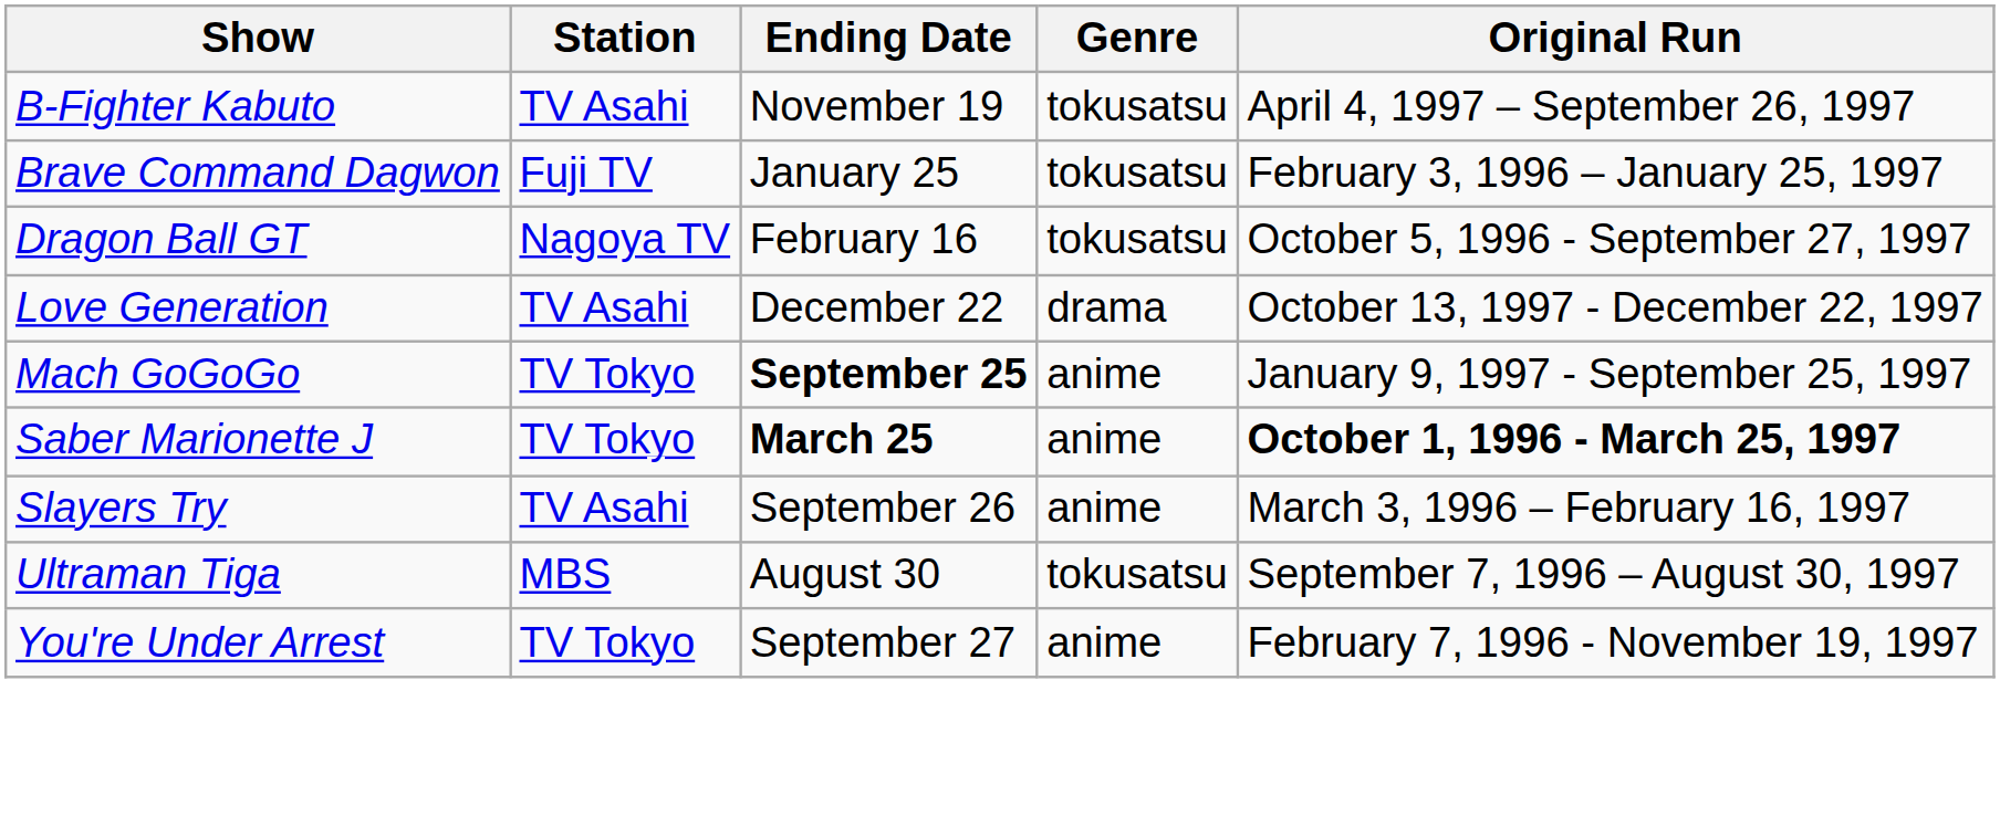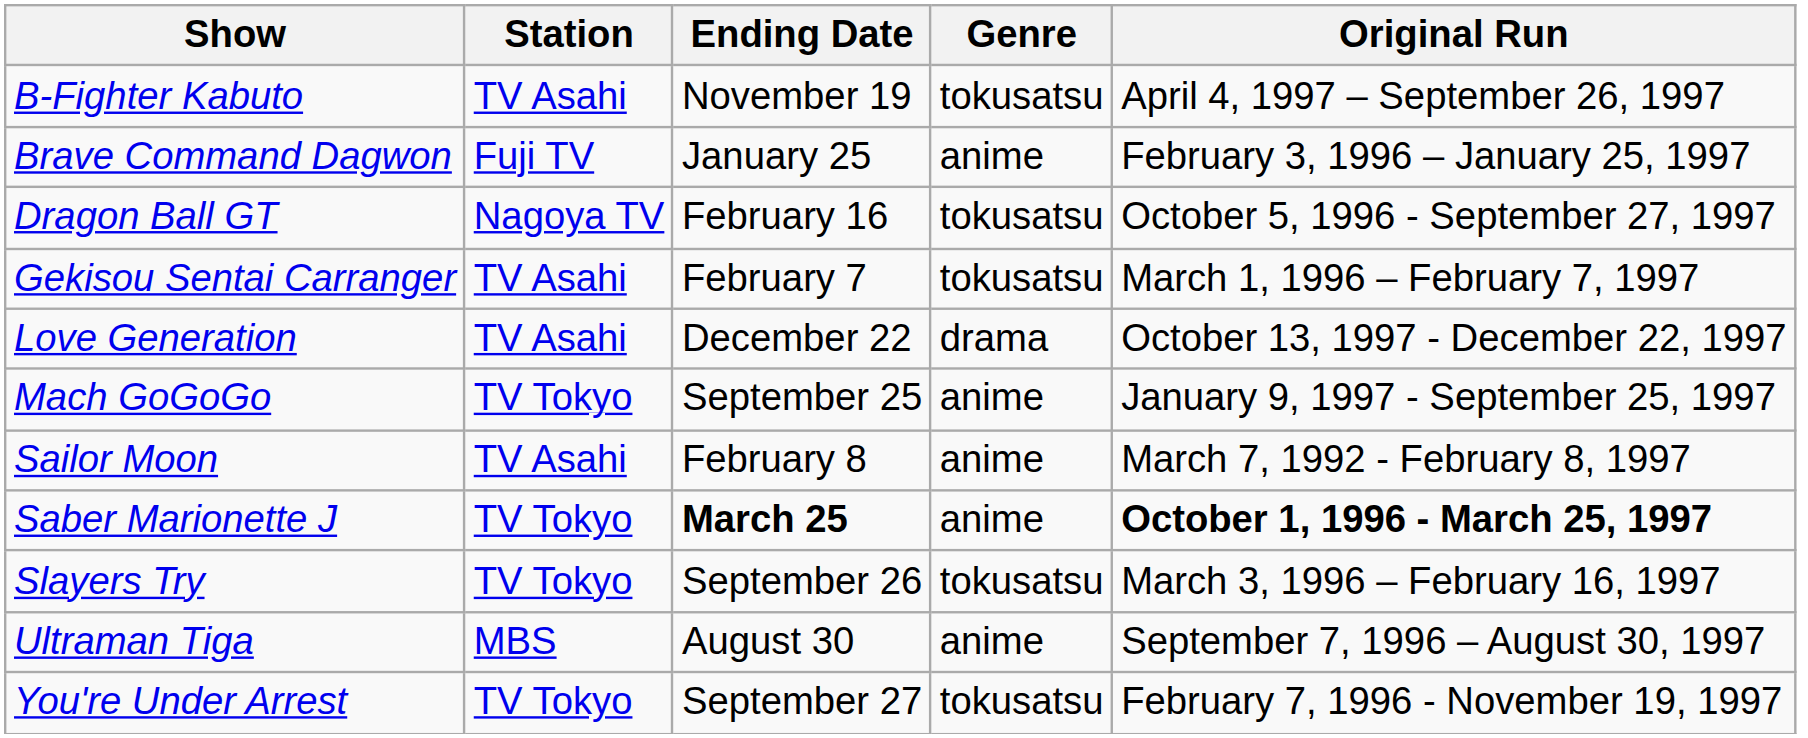 <table class="wikitable sortable">
 <tr>
 <th>Show</th>
 <th>Station</th>
 <th>Ending Date</th>
 <th>Genre</th>
 <th>Original Run</th>
 </tr>
 <tr>
 <td><em><a href='#'>B-Fighter Kabuto</a></em></td>
 <td><a href='#'>TV Asahi</a></td>
 <td>November 19</td>
 <td>tokusatsu</td>
 <td>April 4, 1997 – September 26, 1997</td>
 </tr>
 <tr>
 <td><em><a href='#'>Brave Command Dagwon</a></em></td>
 <td><a href='#'>Fuji TV</a></td>
 <td>January 25</td>
-<td>tokusatsu</td>
+<td>anime</td>
 <td>February 3, 1996 – January 25, 1997</td>
 </tr>
 <tr>
 <td><em><a href='#'>Dragon Ball GT</a></em></td>
 <td><a href='#'>Nagoya TV</a></td>
 <td>February 16</td>
 <td>tokusatsu</td>
 <td>October 5, 1996 - September 27, 1997</td>
+</tr>
+<tr>
+<td><em><a href='#'>Gekisou Sentai Carranger</a></em></td>
+<td><a href='#'>TV Asahi</a></td>
+<td>February 7</td>
+<td>tokusatsu</td>
+<td>March 1, 1996 – February 7, 1997</td>
 </tr>
 <tr>
 <td><em><a href='#'>Love Generation</a></em></td>
 <td><a href='#'>TV Asahi</a></td>
 <td>December 22</td>
 <td>drama</td>
 <td>October 13, 1997 - December 22, 1997</td>
 </tr>
 <tr>
 <td><em><a href='#'>Mach GoGoGo</a></em></td>
 <td><a href='#'>TV Tokyo</a></td>
-<td><strong>September 25</strong></td>
+<td>September 25</td>
 <td>anime</td>
 <td>January 9, 1997 - September 25, 1997</td>
+</tr>
+<tr>
+<td><em><a href='#'>Sailor Moon</a></em></td>
+<td><a href='#'>TV Asahi</a></td>
+<td>February 8</td>
+<td>anime</td>
+<td>March 7, 1992 - February 8, 1997</td>
 </tr>
 <tr>
 <td><em><a href='#'>Saber Marionette J</a></em></td>
 <td><a href='#'>TV Tokyo</a></td>
 <td><strong>March 25</strong></td>
 <td>anime</td>
 <td><strong>October 1, 1996 - March 25, 1997</strong></td>
 </tr>
 <tr>
 <td><em><a href='#'>Slayers Try</a></em></td>
-<td><a href='#'>TV Asahi</a></td>
+<td><a href='#'>TV Tokyo</a></td>
 <td>September 26</td>
-<td>anime</td>
+<td>tokusatsu</td>
 <td>March 3, 1996 – February 16, 1997</td>
 </tr>
 <tr>
 <td><em><a href='#'>Ultraman Tiga</a></em></td>
 <td><a href='#'>MBS</a></td>
 <td>August 30</td>
-<td>tokusatsu</td>
+<td>anime</td>
 <td>September 7, 1996 – August 30, 1997</td>
 </tr>
 <tr>
 <td><em><a href='#'>You're Under Arrest</a></em></td>
 <td><a href='#'>TV Tokyo</a></td>
 <td>September 27</td>
-<td>anime</td>
+<td>tokusatsu</td>
 <td>February 7, 1996 - November 19, 1997</td>
 </tr>
 </table>
